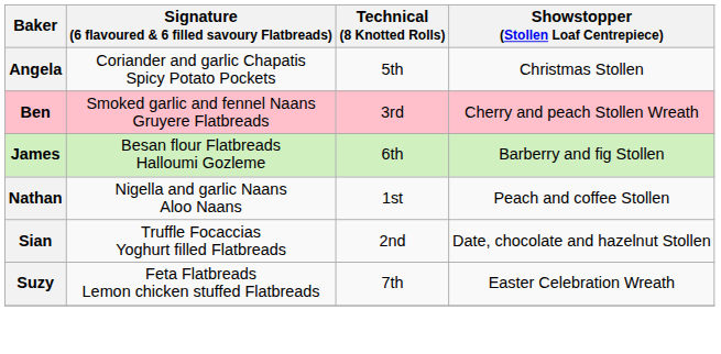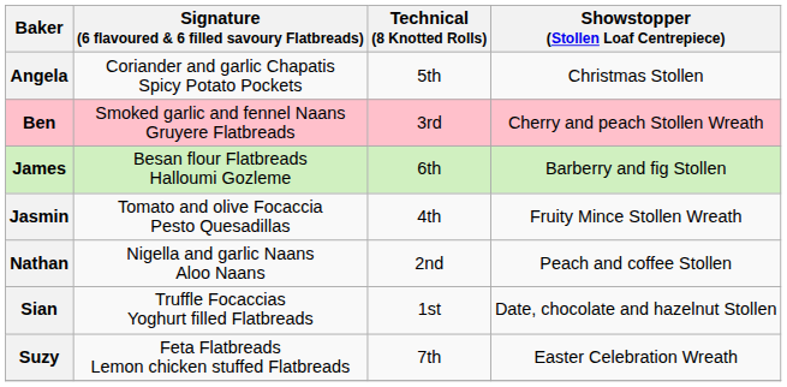 <table class="wikitable sortable" style="text-align:center">
 <tr>
 <th>Baker</th>
 <th class="unsortable">Signature<br><small>(6 flavoured & 6 filled savoury Flatbreads)</small></th>
 <th>Technical<br><small>(8 Knotted Rolls)</small></th>
 <th class="unsortable">Showstopper<br><small>(<a href='#'>Stollen</a> Loaf Centrepiece)</small></th>
 </tr>
 <tr>
 <th>Angela</th>
 <td>Coriander and garlic Chapatis<br>Spicy Potato Pockets</td>
 <td>5th</td>
 <td>Christmas Stollen</td>
 </tr>
 <tr style="background:Pink;">
 <th style="background:Pink;">Ben</th>
 <td>Smoked garlic and fennel Naans<br>Gruyere Flatbreads</td>
 <td>3rd</td>
 <td>Cherry and peach Stollen Wreath</td>
 </tr>
 <tr style="background:#d0f0c0;">
 <th style="background:#d0f0c0;">James</th>
 <td>Besan flour Flatbreads<br>Halloumi Gozleme</td>
 <td>6th</td>
 <td>Barberry and fig Stollen</td>
 </tr>
 <tr>
+<th>Jasmin</th>
+<td>Tomato and olive Focaccia<br>Pesto Quesadillas</td>
+<td>4th</td>
+<td>Fruity Mince Stollen Wreath</td>
+</tr>
+<tr>
 <th>Nathan</th>
 <td>Nigella and garlic Naans<br>Aloo Naans</td>
-<td>1st</td>
+<td>2nd</td>
 <td>Peach and coffee Stollen</td>
 </tr>
 <tr>
 <th>Sian</th>
 <td>Truffle Focaccias<br>Yoghurt filled Flatbreads</td>
-<td>2nd</td>
+<td>1st</td>
 <td>Date, chocolate and hazelnut Stollen</td>
 </tr>
 <tr>
 <th>Suzy</th>
 <td>Feta Flatbreads<br>Lemon chicken stuffed Flatbreads</td>
 <td>7th</td>
 <td>Easter Celebration Wreath</td>
 </tr>
 <tr>
 </tr>
 </table>
